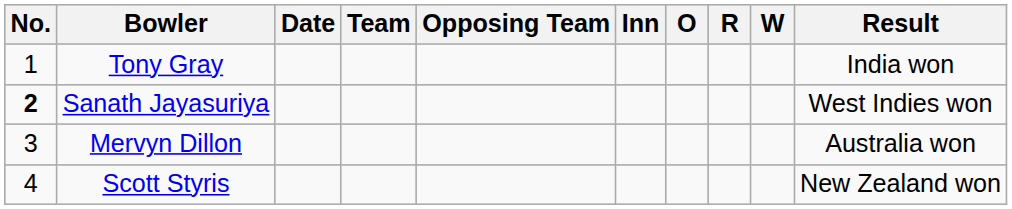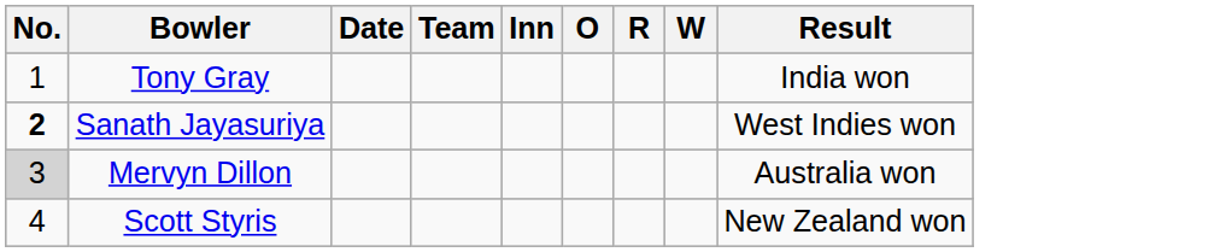 <table class="wikitable sortable">
 <tr align=center>
 <th>No.</th>
 <th>Bowler</th>
 <th>Date</th>
 <th>Team</th>
-<th>Opposing Team</th>
 <th scope="col" style="width:20px;">Inn</th>
 <th scope="col" style="width:20px;">O</th>
 <th scope="col" style="width:20px;">R</th>
 <th scope="col" style="width:20px;">W</th>
 <th>Result</th>
 </tr>
 <tr align=center>
 <td>1</td>
 <td><a href='#'>Tony Gray</a></td>
-<td></td>
 <td></td>
 <td></td>
 <td></td>
 <td></td>
 <td></td>
 <td></td>
 <td>India won</td>
 </tr>
 <tr align="center">
 <td><strong>2</strong></td>
 <td><a href='#'>Sanath Jayasuriya</a></td>
 <td></td>
 <td></td>
 <td></td>
 <td></td>
 <td></td>
 <td></td>
-<td></td>
 <td>West Indies won</td>
 </tr>
 <tr align="center">
-<td>3</td>
+<td style="background: lightgrey;">3</td>
 <td><a href='#'>Mervyn Dillon</a></td>
-<td></td>
 <td></td>
 <td></td>
 <td></td>
 <td></td>
 <td></td>
 <td></td>
 <td>Australia won</td>
 </tr>
 <tr align="center">
 <td>4</td>
 <td><a href='#'>Scott Styris</a></td>
 <td></td>
 <td></td>
 <td></td>
 <td></td>
 <td></td>
 <td></td>
-<td></td>
 <td>New Zealand won</td>
 </tr>
 </table>
